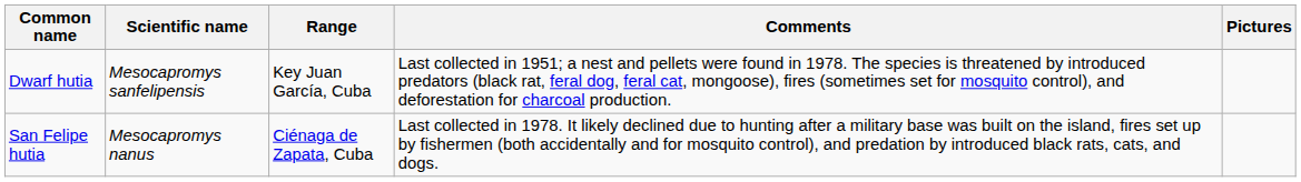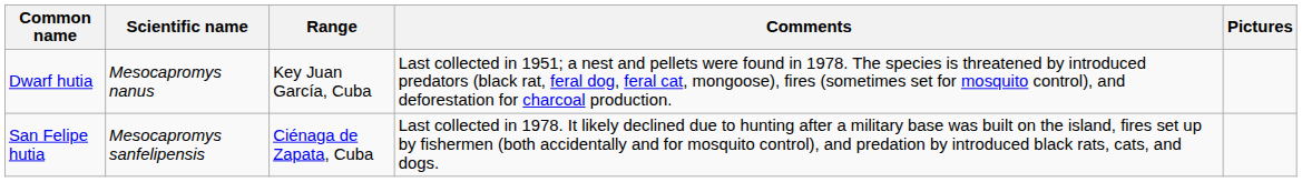 <table class="wikitable">
 <tr>
 <th>Common name</th>
 <th>Scientific name</th>
 <th>Range</th>
 <th class="unsortable">Comments</th>
 <th>Pictures</th>
 </tr>
 <tr>
 <td><a href='#'>Dwarf hutia</a></td>
-<td><em>Mesocapromys sanfelipensis</em></td>
+<td><em>Mesocapromys nanus</em></td>
 <td>Key Juan García, Cuba</td>
 <td>Last collected in 1951; a nest and pellets were found in 1978. The species is threatened by introduced predators (black rat, <a href='#'>feral dog</a>, <a href='#'>feral cat</a>, mongoose), fires (sometimes set for <a href='#'>mosquito</a> control), and deforestation for <a href='#'>charcoal</a> production.</td>
 <td></td>
 </tr>
 <tr>
 <td><a href='#'>San Felipe hutia</a></td>
-<td><em>Mesocapromys nanus</em></td>
+<td><em>Mesocapromys sanfelipensis</em></td>
 <td><a href='#'>Ciénaga de Zapata</a>, Cuba</td>
 <td>Last collected in 1978. It likely declined due to hunting after a military base was built on the island, fires set up by fishermen (both accidentally and for mosquito control), and predation by introduced black rats, cats, and dogs.</td>
 <td></td>
 </tr>
 </table>
